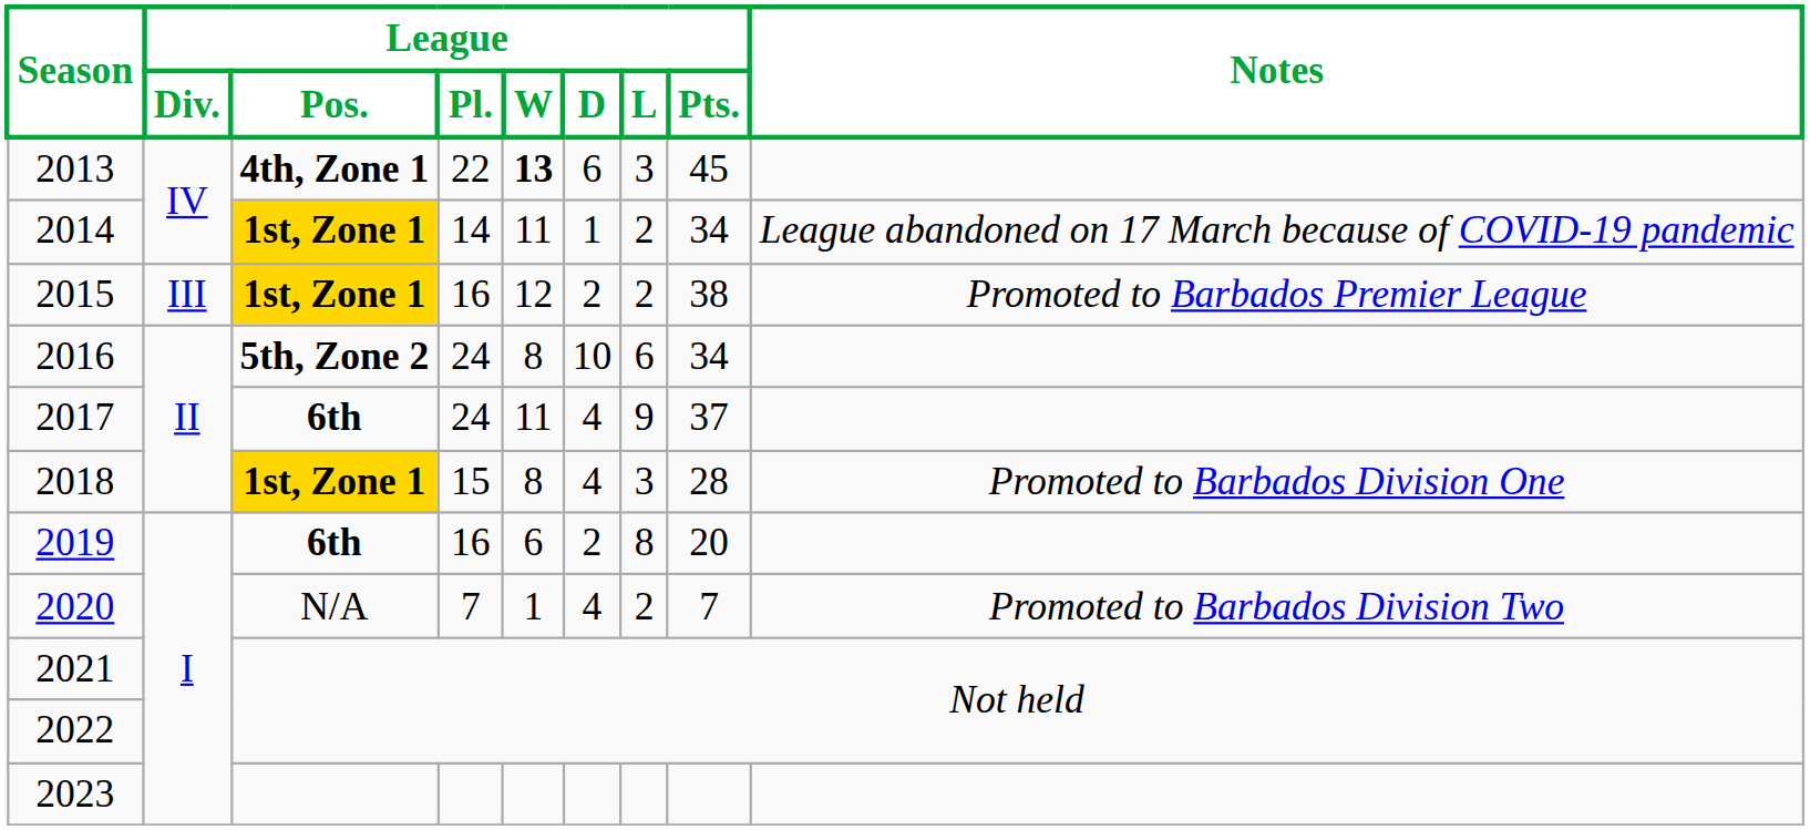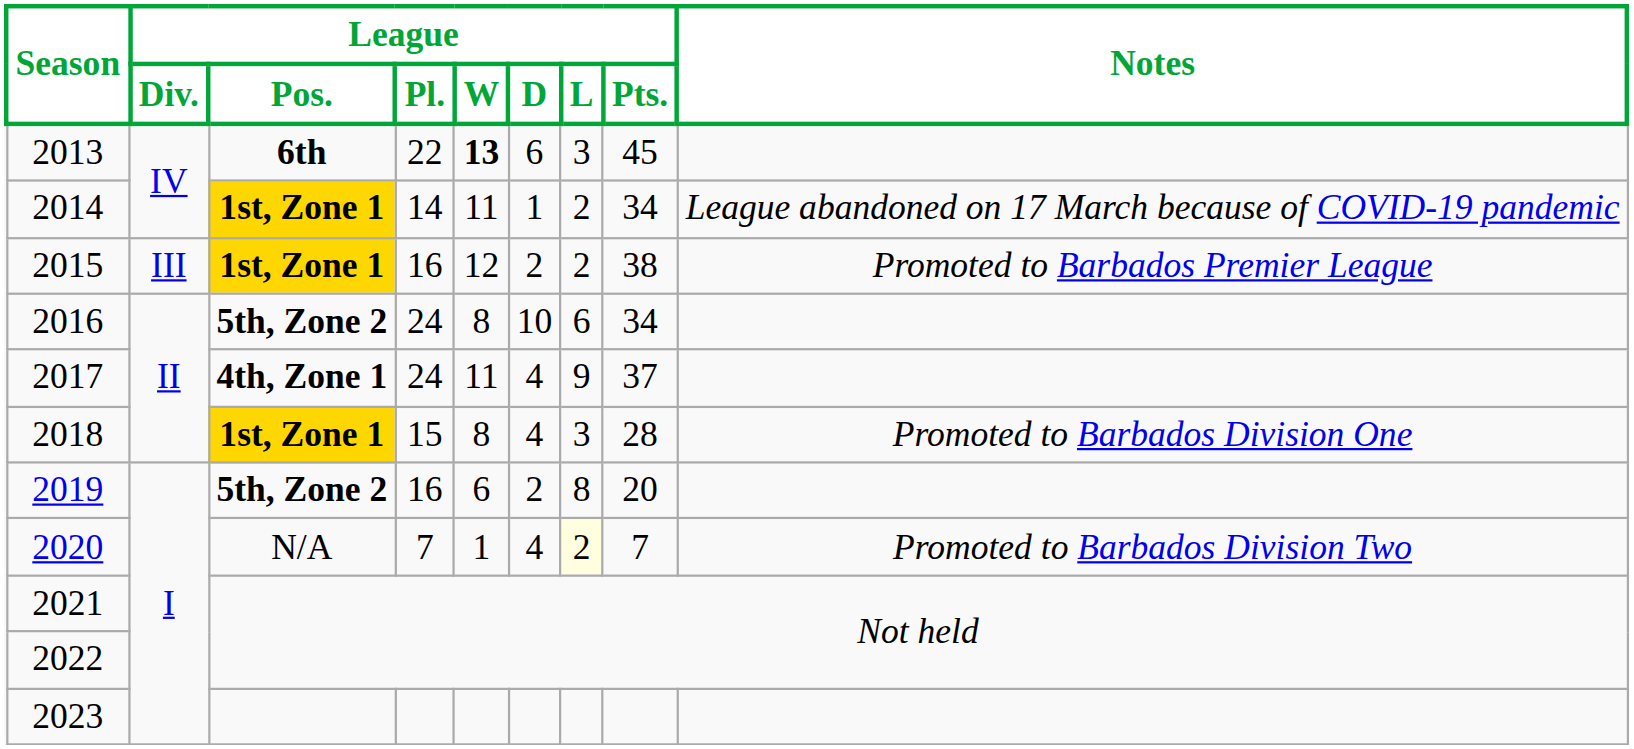 <table class="wikitable" style="text-align:center;">
 <tr style="background:#efefef;">
 <th rowspan="2" ! style="background:#FFFFFF; color:#01A638; border:2px solid #01A638;" scope="col">Season</th>
 <th colspan="7" ! style="background:#FFFFFF; color:#01A638; border:2px solid #01A638;" scope="col">League</th>
 <th rowspan="2" ! style="background:#FFFFFF; color:#01A638; border:2px solid #01A638;" scope="col">Notes</th>
 </tr>
 <tr>
 <th style="background:#FFFFFF; color:#01A638; border:2px solid #01A638;" scope="col">Div.</th>
 <th style="background:#FFFFFF; color:#01A638; border:2px solid #01A638;" scope="col">Pos.</th>
 <th style="background:#FFFFFF; color:#01A638; border:2px solid #01A638;" scope="col">Pl.</th>
 <th style="background:#FFFFFF; color:#01A638; border:2px solid #01A638;" scope="col">W</th>
 <th style="background:#FFFFFF; color:#01A638; border:2px solid #01A638;" scope="col">D</th>
 <th style="background:#FFFFFF; color:#01A638; border:2px solid #01A638;" scope="col">L</th>
 <th style="background:#FFFFFF; color:#01A638; border:2px solid #01A638;" scope="col">Pts.</th>
 </tr>
 <tr>
 <td>2013</td>
 <td rowspan=2><a href='#'>IV</a></td>
-<td><strong>4th, Zone 1</strong></td>
+<td><strong>6th</strong></td>
 <td>22</td>
 <td><strong>13</strong></td>
 <td>6</td>
 <td>3</td>
 <td>45</td>
 <td></td>
 </tr>
 <tr>
 <td>2014</td>
 <td bgcolor="#FFD700"><strong>1st, Zone 1</strong></td>
 <td>14</td>
 <td>11</td>
 <td>1</td>
 <td>2</td>
 <td>34</td>
 <td><em>League abandoned on 17 March because of <a href='#'>COVID-19 pandemic</a></em></td>
 </tr>
 <tr>
 <td>2015</td>
 <td><a href='#'>III</a></td>
 <td bgcolor="#FFD700"><strong>1st, Zone 1</strong></td>
 <td>16</td>
 <td>12</td>
 <td>2</td>
 <td>2</td>
 <td>38</td>
 <td style="text-align:center;"><em>Promoted to <a href='#'>Barbados Premier League</a></em></td>
 </tr>
 <tr>
 <td>2016</td>
 <td rowspan=3><a href='#'>II</a></td>
 <td><strong>5th, Zone 2</strong></td>
 <td>24</td>
 <td>8</td>
 <td>10</td>
 <td>6</td>
 <td>34</td>
 <td></td>
 </tr>
 <tr>
 <td>2017</td>
-<td><strong>6th</strong></td>
+<td><strong>4th, Zone 1</strong></td>
 <td>24</td>
 <td>11</td>
 <td>4</td>
 <td>9</td>
 <td>37</td>
 <td></td>
 </tr>
 <tr>
 <td>2018</td>
 <td bgcolor="#FFD700"><strong>1st, Zone 1</strong></td>
 <td>15</td>
 <td>8</td>
 <td>4</td>
 <td>3</td>
 <td>28</td>
 <td style="text-align:center;"><em>Promoted to <a href='#'>Barbados Division One</a></em></td>
 </tr>
 <tr>
 <td><a href='#'>2019</a></td>
 <td rowspan=5><a href='#'>I</a></td>
-<td><strong>6th</strong></td>
+<td><strong>5th, Zone 2</strong></td>
 <td>16</td>
 <td>6</td>
 <td>2</td>
 <td>8</td>
 <td>20</td>
 <td></td>
 </tr>
 <tr>
 <td><a href='#'>2020</a></td>
 <td>N/A</td>
 <td>7</td>
 <td>1</td>
 <td>4</td>
-<td>2</td>
+<td style="background: lightyellow;">2</td>
 <td>7</td>
 <td style="text-align:center;"><em>Promoted to <a href='#'>Barbados Division Two</a></em></td>
 </tr>
 <tr>
 <td>2021</td>
 <td rowspan=2 colspan=7 style="text-align:center;"><em>Not held</em></td>
 </tr>
 <tr>
 <td>2022</td>
 </tr>
 <tr>
 <td>2023</td>
 <td></td>
 <td></td>
 <td></td>
 <td></td>
 <td></td>
 <td></td>
 <td></td>
 </tr>
 </table>
